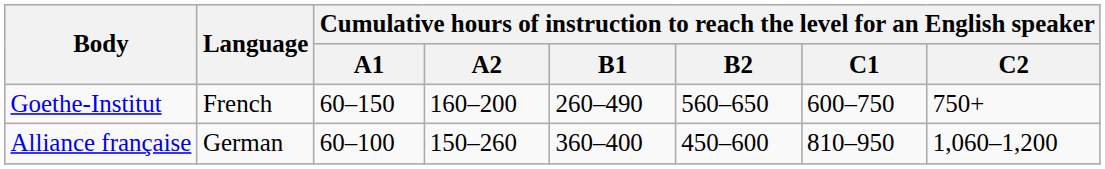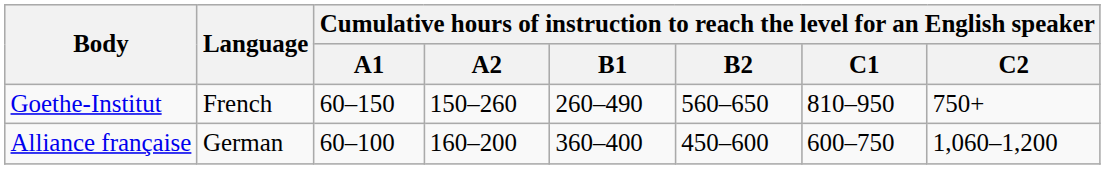 <table class="wikitable">
 <tr>
 <th rowspan=2>Body</th>
 <th rowspan=2>Language</th>
 <th colspan=6>Cumulative hours of instruction to reach the level for an English speaker</th>
 </tr>
 <tr>
 <th>A1</th>
 <th>A2</th>
 <th>B1</th>
 <th>B2</th>
 <th>C1</th>
 <th>C2</th>
 </tr>
 <tr>
 <td lang=de><a href='#'>Goethe-Institut</a></td>
 <td>French</td>
 <td>60–150</td>
-<td>160–200</td>
+<td>150–260</td>
 <td>260–490</td>
 <td>560–650</td>
-<td>600–750</td>
+<td>810–950</td>
 <td>750+</td>
 </tr>
 <tr>
 <td lang=fr><a href='#'>Alliance française</a></td>
 <td>German</td>
 <td>60–100</td>
-<td>150–260</td>
+<td>160–200</td>
 <td>360–400</td>
 <td>450–600</td>
-<td>810–950</td>
+<td>600–750</td>
 <td>1,060–1,200</td>
 </tr>
 </table>
